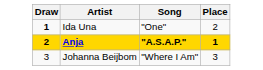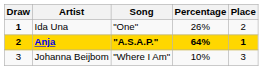 <table class="sortable wikitable" style="margin: 1em auto 1em auto; text-align:center">
 <tr>
 <th>Draw</th>
 <th>Artist</th>
 <th>Song</th>
+<th>Percentage</th>
 <th>Place</th>
 </tr>
 <tr>
 <td><strong>1</strong></td>
 <td align="left">Ida Una</td>
 <td align="left">"One"</td>
+<td>26%</td>
 <td>2</td>
 </tr>
 <tr style="font-weight:bold; background:gold;">
 <td>2</td>
 <td align="left"><a href='#'>Anja</a></td>
 <td align="left">"A.S.A.P."</td>
+<td>64%</td>
 <td>1</td>
 </tr>
 <tr>
 <td>3</td>
 <td align="left">Johanna Beijbom</td>
 <td align="left">"Where I Am"</td>
+<td>10%</td>
 <td>3</td>
 </tr>
 </table>
